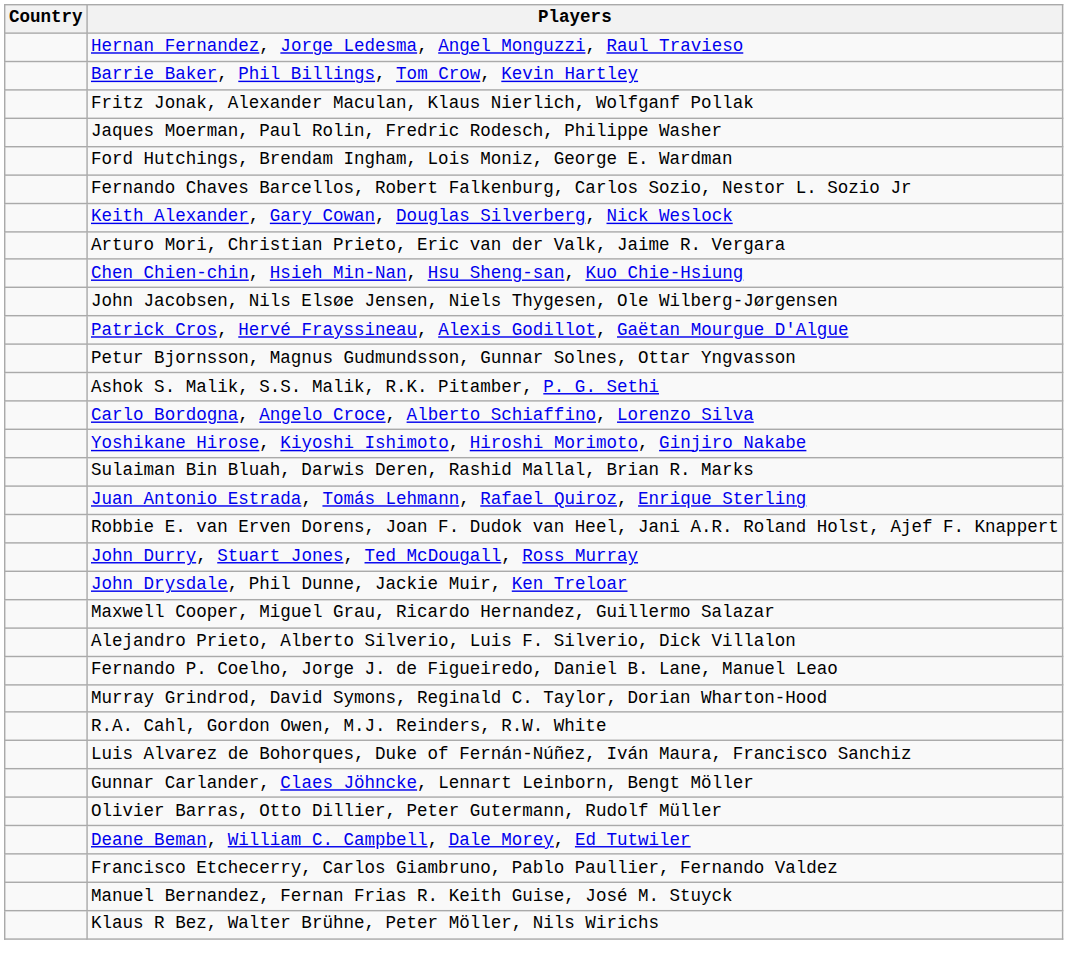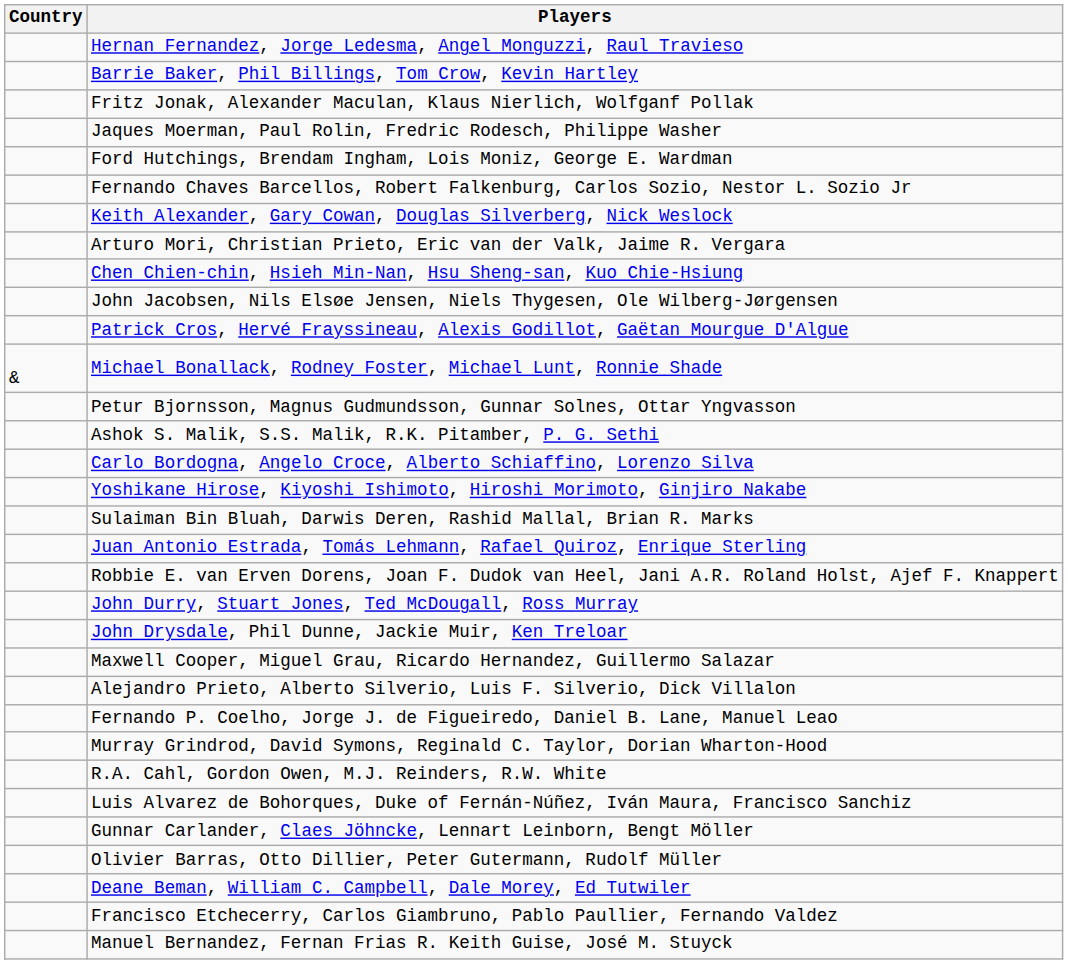 <table class="wikitable" style="font-size:95%;">
 <tr>
 <th>Country</th>
 <th>Players</th>
 </tr>
 <tr>
 <td></td>
 <td><a href='#'>Hernan Fernandez</a>, <a href='#'>Jorge Ledesma</a>, <a href='#'>Angel Monguzzi</a>, <a href='#'>Raul Travieso</a></td>
 </tr>
 <tr>
 <td></td>
 <td><a href='#'>Barrie Baker</a>, <a href='#'>Phil Billings</a>, <a href='#'>Tom Crow</a>, <a href='#'>Kevin Hartley</a></td>
 </tr>
 <tr>
 <td></td>
 <td>Fritz Jonak, Alexander Maculan, Klaus Nierlich, Wolfganf Pollak</td>
 </tr>
 <tr>
 <td></td>
 <td>Jaques Moerman, Paul Rolin, Fredric Rodesch, Philippe Washer</td>
 </tr>
 <tr>
 <td></td>
 <td>Ford Hutchings, Brendam Ingham, Lois Moniz, George E. Wardman</td>
 </tr>
 <tr>
 <td></td>
 <td>Fernando Chaves Barcellos, Robert Falkenburg, Carlos Sozio, Nestor L. Sozio Jr</td>
 </tr>
 <tr>
 <td></td>
 <td><a href='#'>Keith Alexander</a>, <a href='#'>Gary Cowan</a>, <a href='#'>Douglas Silverberg</a>, <a href='#'>Nick Weslock</a></td>
 </tr>
 <tr>
 <td></td>
 <td>Arturo Mori, Christian Prieto, Eric van der Valk, Jaime R. Vergara</td>
 </tr>
 <tr>
 <td></td>
 <td><a href='#'>Chen Chien-chin</a>, <a href='#'>Hsieh Min-Nan</a>, <a href='#'>Hsu Sheng-san</a>, <a href='#'>Kuo Chie-Hsiung</a></td>
 </tr>
 <tr>
 <td></td>
 <td>John Jacobsen, Nils Elsøe Jensen, Niels Thygesen, Ole Wilberg-Jørgensen</td>
 </tr>
 <tr>
 <td></td>
 <td><a href='#'>Patrick Cros</a>, <a href='#'>Hervé Frayssineau</a>, <a href='#'>Alexis Godillot</a>, <a href='#'>Gaëtan Mourgue D'Algue</a></td>
+</tr>
+<tr>
+<td><br>& </td>
+<td><a href='#'>Michael Bonallack</a>, <a href='#'>Rodney Foster</a>, <a href='#'>Michael Lunt</a>, <a href='#'>Ronnie Shade</a></td>
 </tr>
 <tr>
 <td></td>
 <td>Petur Bjornsson, Magnus Gudmundsson, Gunnar Solnes, Ottar Yngvasson</td>
 </tr>
 <tr>
 <td></td>
 <td>Ashok S. Malik, S.S. Malik, R.K. Pitamber, <a href='#'>P. G. Sethi</a></td>
 </tr>
 <tr>
 <td></td>
 <td><a href='#'>Carlo Bordogna</a>, <a href='#'>Angelo Croce</a>, <a href='#'>Alberto Schiaffino</a>, <a href='#'>Lorenzo Silva</a></td>
 </tr>
 <tr>
 <td></td>
 <td><a href='#'>Yoshikane Hirose</a>, <a href='#'>Kiyoshi Ishimoto</a>, <a href='#'>Hiroshi Morimoto</a>, <a href='#'>Ginjiro Nakabe</a></td>
 </tr>
 <tr>
 <td></td>
 <td>Sulaiman Bin Bluah, Darwis Deren, Rashid Mallal, Brian R. Marks</td>
 </tr>
 <tr>
 <td></td>
 <td><a href='#'>Juan Antonio Estrada</a>, <a href='#'>Tomás Lehmann</a>, <a href='#'>Rafael Quiroz</a>, <a href='#'>Enrique Sterling</a></td>
 </tr>
 <tr>
 <td></td>
 <td>Robbie E. van Erven Dorens, Joan F. Dudok van Heel, Jani A.R. Roland Holst, Ajef F. Knappert</td>
 </tr>
 <tr>
 <td></td>
 <td><a href='#'>John Durry</a>, <a href='#'>Stuart Jones</a>, <a href='#'>Ted McDougall</a>, <a href='#'>Ross Murray</a></td>
 </tr>
 <tr>
 <td></td>
 <td><a href='#'>John Drysdale</a>, Phil Dunne, Jackie Muir, <a href='#'>Ken Treloar</a></td>
 </tr>
 <tr>
 <td></td>
 <td>Maxwell Cooper, Miguel Grau, Ricardo Hernandez, Guillermo Salazar</td>
 </tr>
 <tr>
 <td></td>
 <td>Alejandro Prieto, Alberto Silverio, Luis F. Silverio, Dick Villalon</td>
 </tr>
 <tr>
 <td></td>
 <td>Fernando P. Coelho, Jorge J. de Figueiredo, Daniel B. Lane, Manuel Leao</td>
 </tr>
 <tr>
 <td></td>
 <td>Murray Grindrod, David Symons, Reginald C. Taylor, Dorian Wharton-Hood</td>
 </tr>
 <tr>
 <td></td>
 <td>R.A. Cahl, Gordon Owen, M.J. Reinders, R.W. White</td>
 </tr>
 <tr>
 <td></td>
 <td>Luis Alvarez de Bohorques, Duke of Fernán-Núñez, Iván Maura, Francisco Sanchiz</td>
 </tr>
 <tr>
 <td></td>
 <td>Gunnar Carlander, <a href='#'>Claes Jöhncke</a>, Lennart Leinborn, Bengt Möller</td>
 </tr>
 <tr>
 <td></td>
 <td>Olivier Barras, Otto Dillier, Peter Gutermann, Rudolf Müller</td>
 </tr>
 <tr>
 <td></td>
 <td><a href='#'>Deane Beman</a>, <a href='#'>William C. Campbell</a>, <a href='#'>Dale Morey</a>, <a href='#'>Ed Tutwiler</a></td>
 </tr>
 <tr>
 <td></td>
 <td>Francisco Etchecerry, Carlos Giambruno, Pablo Paullier, Fernando Valdez</td>
 </tr>
 <tr>
 <td></td>
 <td>Manuel Bernandez, Fernan Frias R. Keith Guise, José M. Stuyck</td>
 </tr>
-<tr>
-<td></td>
-<td>Klaus R Bez, Walter Brühne, Peter Möller, Nils Wirichs</td>
-</tr>
 </table>
